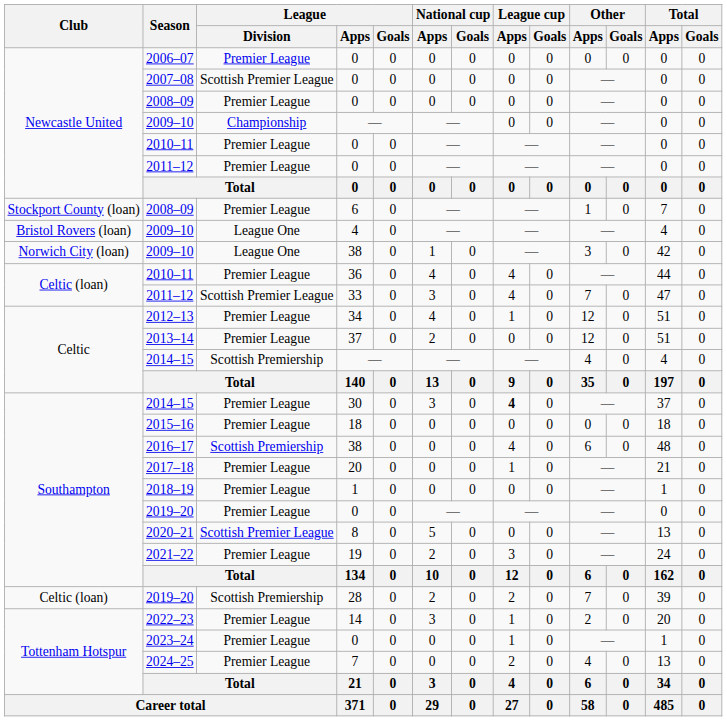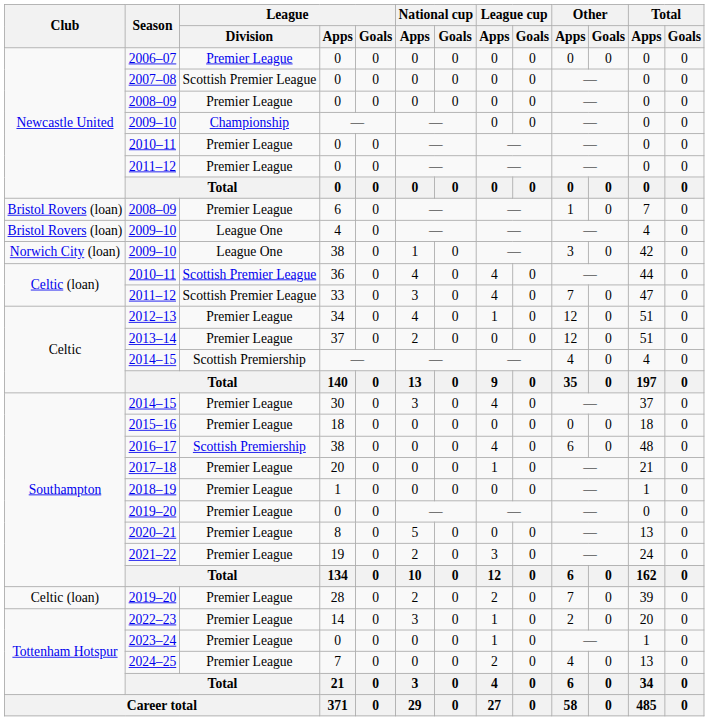 <table class=wikitable style=text-align:center>
 <tr>
 <th rowspan=2>Club</th>
 <th rowspan=2>Season</th>
 <th colspan=3>League</th>
 <th colspan=2>National cup</th>
 <th colspan=2>League cup</th>
 <th colspan=2>Other</th>
 <th colspan=2>Total</th>
 </tr>
 <tr>
 <th>Division</th>
 <th>Apps</th>
 <th>Goals</th>
 <th>Apps</th>
 <th>Goals</th>
 <th>Apps</th>
 <th>Goals</th>
 <th>Apps</th>
 <th>Goals</th>
 <th>Apps</th>
 <th>Goals</th>
 </tr>
 <tr>
 <td rowspan=7><a href='#'>Newcastle United</a></td>
 <td><a href='#'>2006–07</a></td>
 <td><a href='#'>Premier League</a></td>
 <td>0</td>
 <td>0</td>
 <td>0</td>
 <td>0</td>
 <td>0</td>
 <td>0</td>
 <td>0</td>
 <td>0</td>
 <td>0</td>
 <td>0</td>
 </tr>
 <tr>
 <td><a href='#'>2007–08</a></td>
 <td>Scottish Premier League</td>
 <td>0</td>
 <td>0</td>
 <td>0</td>
 <td>0</td>
 <td>0</td>
 <td>0</td>
 <td colspan=2>—</td>
 <td>0</td>
 <td>0</td>
 </tr>
 <tr>
 <td><a href='#'>2008–09</a></td>
 <td>Premier League</td>
 <td>0</td>
 <td>0</td>
 <td>0</td>
 <td>0</td>
 <td>0</td>
 <td>0</td>
 <td colspan=2>—</td>
 <td>0</td>
 <td>0</td>
 </tr>
 <tr>
 <td><a href='#'>2009–10</a></td>
 <td><a href='#'>Championship</a></td>
 <td colspan=2>—</td>
 <td colspan=2>—</td>
 <td>0</td>
 <td>0</td>
 <td colspan=2>—</td>
 <td>0</td>
 <td>0</td>
 </tr>
 <tr>
 <td><a href='#'>2010–11</a></td>
 <td>Premier League</td>
 <td>0</td>
 <td>0</td>
 <td colspan=2>—</td>
 <td colspan=2>—</td>
 <td colspan=2>—</td>
 <td>0</td>
 <td>0</td>
 </tr>
 <tr>
 <td><a href='#'>2011–12</a></td>
 <td>Premier League</td>
 <td>0</td>
 <td>0</td>
 <td colspan=2>—</td>
 <td colspan=2>—</td>
 <td colspan=2>—</td>
 <td>0</td>
 <td>0</td>
 </tr>
 <tr>
 <th colspan=2>Total</th>
 <th>0</th>
 <th>0</th>
 <th>0</th>
 <th>0</th>
 <th>0</th>
 <th>0</th>
 <th>0</th>
 <th>0</th>
 <th>0</th>
 <th>0</th>
 </tr>
 <tr>
-<td><a href='#'>Stockport County</a> (loan)</td>
+<td><a href='#'>Bristol Rovers</a> (loan)</td>
 <td><a href='#'>2008–09</a></td>
 <td>Premier League</td>
 <td>6</td>
 <td>0</td>
 <td colspan=2>—</td>
 <td colspan=2>—</td>
 <td>1</td>
 <td>0</td>
 <td>7</td>
 <td>0</td>
 </tr>
 <tr>
 <td><a href='#'>Bristol Rovers</a> (loan)</td>
 <td><a href='#'>2009–10</a></td>
 <td>League One</td>
 <td>4</td>
 <td>0</td>
 <td colspan=2>—</td>
 <td colspan=2>—</td>
 <td colspan=2>—</td>
 <td>4</td>
 <td>0</td>
 </tr>
 <tr>
 <td><a href='#'>Norwich City</a> (loan)</td>
 <td><a href='#'>2009–10</a></td>
 <td>League One</td>
 <td>38</td>
 <td>0</td>
 <td>1</td>
 <td>0</td>
 <td colspan=2>—</td>
 <td>3</td>
 <td>0</td>
 <td>42</td>
 <td>0</td>
 </tr>
 <tr>
 <td rowspan=2><a href='#'>Celtic</a> (loan)</td>
 <td><a href='#'>2010–11</a></td>
-<td>Premier League</td>
+<td><a href='#'>Scottish Premier League</a></td>
 <td>36</td>
 <td>0</td>
 <td>4</td>
 <td>0</td>
 <td>4</td>
 <td>0</td>
 <td colspan=2>—</td>
 <td>44</td>
 <td>0</td>
 </tr>
 <tr>
 <td><a href='#'>2011–12</a></td>
 <td>Scottish Premier League</td>
 <td>33</td>
 <td>0</td>
 <td>3</td>
 <td>0</td>
 <td>4</td>
 <td>0</td>
 <td>7</td>
 <td>0</td>
 <td>47</td>
 <td>0</td>
 </tr>
 <tr>
 <td rowspan=4>Celtic</td>
 <td><a href='#'>2012–13</a></td>
 <td>Premier League</td>
 <td>34</td>
 <td>0</td>
 <td>4</td>
 <td>0</td>
 <td>1</td>
 <td>0</td>
 <td>12</td>
 <td>0</td>
 <td>51</td>
 <td>0</td>
 </tr>
 <tr>
 <td><a href='#'>2013–14</a></td>
 <td>Premier League</td>
 <td>37</td>
 <td>0</td>
 <td>2</td>
 <td>0</td>
 <td>0</td>
 <td>0</td>
 <td>12</td>
 <td>0</td>
 <td>51</td>
 <td>0</td>
 </tr>
 <tr>
 <td><a href='#'>2014–15</a></td>
 <td>Scottish Premiership</td>
 <td colspan=2>—</td>
 <td colspan=2>—</td>
 <td colspan=2>—</td>
 <td>4</td>
 <td>0</td>
 <td>4</td>
 <td>0</td>
 </tr>
 <tr>
 <th colspan=2>Total</th>
 <th>140</th>
 <th>0</th>
 <th>13</th>
 <th>0</th>
 <th>9</th>
 <th>0</th>
 <th>35</th>
 <th>0</th>
 <th>197</th>
 <th>0</th>
 </tr>
 <tr>
 <td rowspan=9><a href='#'>Southampton</a></td>
 <td><a href='#'>2014–15</a></td>
 <td>Premier League</td>
 <td>30</td>
 <td>0</td>
 <td>3</td>
 <td>0</td>
-<td><strong>4</strong></td>
+<td>4</td>
 <td>0</td>
 <td colspan=2>—</td>
 <td>37</td>
 <td>0</td>
 </tr>
 <tr>
 <td><a href='#'>2015–16</a></td>
 <td>Premier League</td>
 <td>18</td>
 <td>0</td>
 <td>0</td>
 <td>0</td>
 <td>0</td>
 <td>0</td>
 <td>0</td>
 <td>0</td>
 <td>18</td>
 <td>0</td>
 </tr>
 <tr>
 <td><a href='#'>2016–17</a></td>
 <td><a href='#'>Scottish Premiership</a></td>
 <td>38</td>
 <td>0</td>
 <td>0</td>
 <td>0</td>
 <td>4</td>
 <td>0</td>
 <td>6</td>
 <td>0</td>
 <td>48</td>
 <td>0</td>
 </tr>
 <tr>
 <td><a href='#'>2017–18</a></td>
 <td>Premier League</td>
 <td>20</td>
 <td>0</td>
 <td>0</td>
 <td>0</td>
 <td>1</td>
 <td>0</td>
 <td colspan=2>—</td>
 <td>21</td>
 <td>0</td>
 </tr>
 <tr>
 <td><a href='#'>2018–19</a></td>
 <td>Premier League</td>
 <td>1</td>
 <td>0</td>
 <td>0</td>
 <td>0</td>
 <td>0</td>
 <td>0</td>
 <td colspan=2>—</td>
 <td>1</td>
 <td>0</td>
 </tr>
 <tr>
 <td><a href='#'>2019–20</a></td>
 <td>Premier League</td>
 <td>0</td>
 <td>0</td>
 <td colspan=2>—</td>
 <td colspan=2>—</td>
 <td colspan=2>—</td>
 <td>0</td>
 <td>0</td>
 </tr>
 <tr>
 <td><a href='#'>2020–21</a></td>
-<td><a href='#'>Scottish Premier League</a></td>
+<td>Premier League</td>
 <td>8</td>
 <td>0</td>
 <td>5</td>
 <td>0</td>
 <td>0</td>
 <td>0</td>
 <td colspan=2>—</td>
 <td>13</td>
 <td>0</td>
 </tr>
 <tr>
 <td><a href='#'>2021–22</a></td>
 <td>Premier League</td>
 <td>19</td>
 <td>0</td>
 <td>2</td>
 <td>0</td>
 <td>3</td>
 <td>0</td>
 <td colspan=2>—</td>
 <td>24</td>
 <td>0</td>
 </tr>
 <tr>
 <th colspan=2>Total</th>
 <th>134</th>
 <th>0</th>
 <th>10</th>
 <th>0</th>
 <th>12</th>
 <th>0</th>
 <th>6</th>
 <th>0</th>
 <th>162</th>
 <th>0</th>
 </tr>
 <tr>
 <td>Celtic (loan)</td>
 <td><a href='#'>2019–20</a></td>
-<td>Scottish Premiership</td>
+<td>Premier League</td>
 <td>28</td>
 <td>0</td>
 <td>2</td>
 <td>0</td>
 <td>2</td>
 <td>0</td>
 <td>7</td>
 <td>0</td>
 <td>39</td>
 <td>0</td>
 </tr>
 <tr>
 <td rowspan=4><a href='#'>Tottenham Hotspur</a></td>
 <td><a href='#'>2022–23</a></td>
 <td>Premier League</td>
 <td>14</td>
 <td>0</td>
 <td>3</td>
 <td>0</td>
 <td>1</td>
 <td>0</td>
 <td>2</td>
 <td>0</td>
 <td>20</td>
 <td>0</td>
 </tr>
 <tr>
 <td><a href='#'>2023–24</a></td>
 <td>Premier League</td>
 <td>0</td>
 <td>0</td>
 <td>0</td>
 <td>0</td>
 <td>1</td>
 <td>0</td>
 <td colspan=2>—</td>
 <td>1</td>
 <td>0</td>
 </tr>
 <tr>
 <td><a href='#'>2024–25</a></td>
 <td>Premier League</td>
 <td>7</td>
 <td>0</td>
 <td>0</td>
 <td>0</td>
 <td>2</td>
 <td>0</td>
 <td>4</td>
 <td>0</td>
 <td>13</td>
 <td>0</td>
 </tr>
 <tr>
 <th colspan=2>Total</th>
 <th>21</th>
 <th>0</th>
 <th>3</th>
 <th>0</th>
 <th>4</th>
 <th>0</th>
 <th>6</th>
 <th>0</th>
 <th>34</th>
 <th>0</th>
 </tr>
 <tr>
 <th colspan=3>Career total</th>
 <th>371</th>
 <th>0</th>
 <th>29</th>
 <th>0</th>
 <th>27</th>
 <th>0</th>
 <th>58</th>
 <th>0</th>
 <th>485</th>
 <th>0</th>
 </tr>
 </table>
